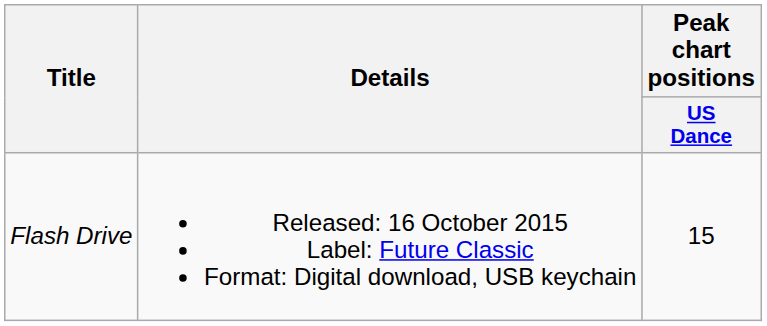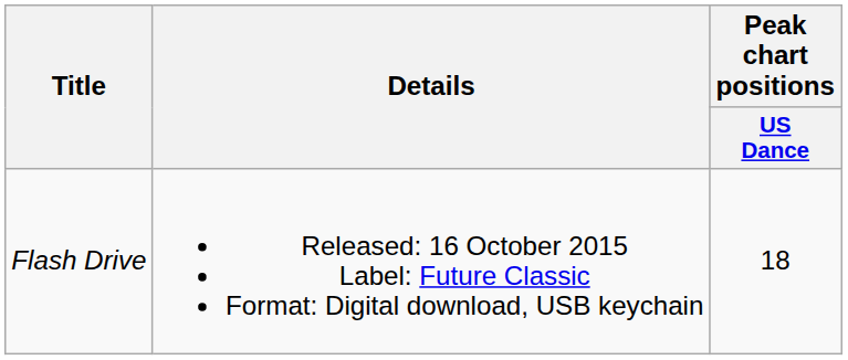 <table class="wikitable plainrowheaders" style="text-align:center;">
 <tr>
 <th rowspan="2" scope="col">Title</th>
 <th rowspan="2" scope="col">Details</th>
 <th>Peak chart positions</th>
 </tr>
 <tr>
 <th scope="col" style="width:3em;font-size:85%;"><a href='#'>US</a><br><a href='#'>Dance</a><br></th>
 </tr>
 <tr>
 <td scope="row"><em>Flash Drive</em></td>
 <td><br><ul><li>Released: 16 October 2015</li><li>Label: <a href='#'>Future Classic</a></li><li>Format: Digital download, USB keychain</li></ul></td>
-<td>15</td>
+<td>18</td>
 </tr>
 </table>
